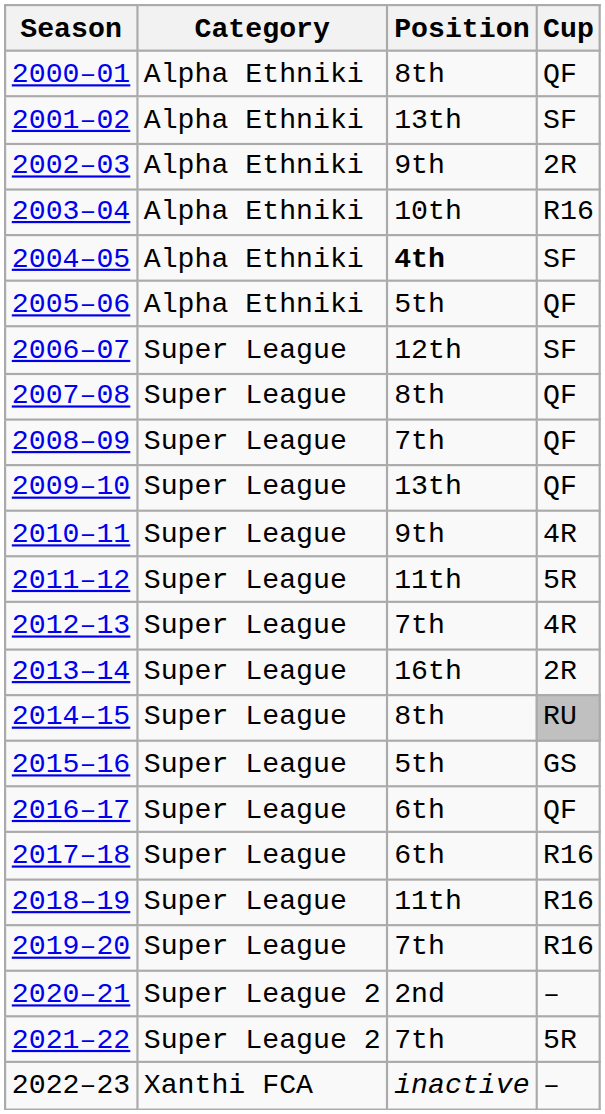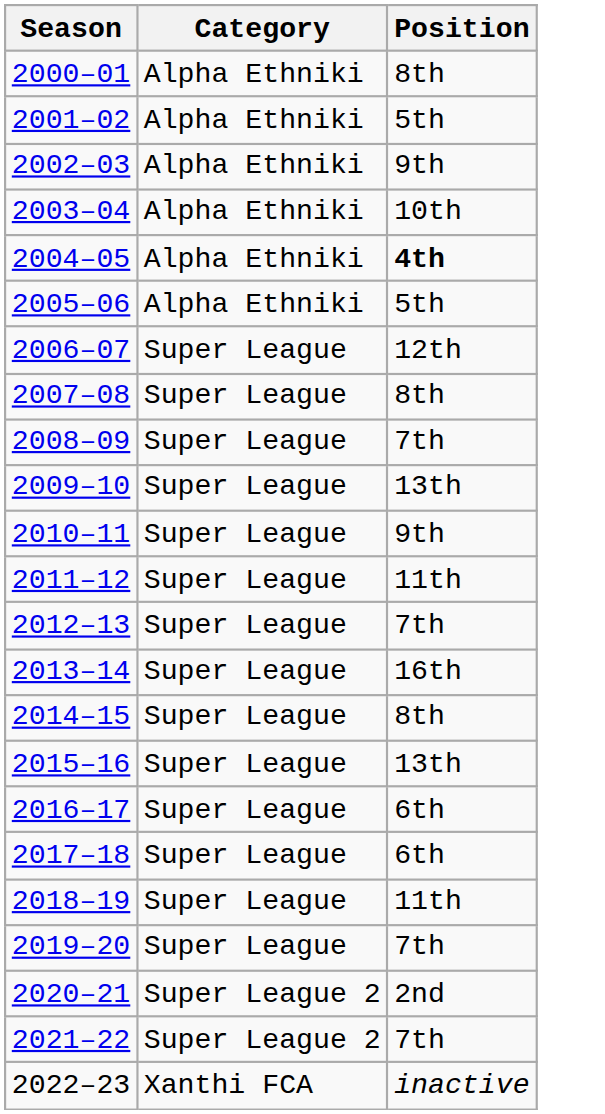 <table class="wikitable">
 <tr>
 <th>Season</th>
 <th>Category</th>
 <th>Position</th>
-<th>Cup</th>
 </tr>
 <tr>
 <td><a href='#'>2000–01</a></td>
 <td>Alpha Ethniki</td>
 <td>8th</td>
-<td>QF</td>
 </tr>
 <tr>
 <td><a href='#'>2001–02</a></td>
 <td>Alpha Ethniki</td>
-<td>13th</td>
-<td>SF</td>
+<td>5th</td>
 </tr>
 <tr>
 <td><a href='#'>2002–03</a></td>
 <td>Alpha Ethniki</td>
 <td>9th</td>
-<td>2R</td>
 </tr>
 <tr>
 <td><a href='#'>2003–04</a></td>
 <td>Alpha Ethniki</td>
 <td>10th</td>
-<td>R16</td>
 </tr>
 <tr>
 <td><a href='#'>2004–05</a></td>
 <td>Alpha Ethniki</td>
 <td><strong>4th</strong></td>
-<td>SF</td>
 </tr>
 <tr>
 <td><a href='#'>2005–06</a></td>
 <td>Alpha Ethniki</td>
 <td>5th</td>
-<td>QF</td>
 </tr>
 <tr>
 <td><a href='#'>2006–07</a></td>
 <td>Super League</td>
 <td>12th</td>
-<td>SF</td>
 </tr>
 <tr>
 <td><a href='#'>2007–08</a></td>
 <td>Super League</td>
 <td>8th</td>
-<td>QF</td>
 </tr>
 <tr>
 <td><a href='#'>2008–09</a></td>
 <td>Super League</td>
 <td>7th</td>
-<td>QF</td>
 </tr>
 <tr>
 <td><a href='#'>2009–10</a></td>
 <td>Super League</td>
 <td>13th</td>
-<td>QF</td>
 </tr>
 <tr>
 <td><a href='#'>2010–11</a></td>
 <td>Super League</td>
 <td>9th</td>
-<td>4R</td>
 </tr>
 <tr>
 <td><a href='#'>2011–12</a></td>
 <td>Super League</td>
 <td>11th</td>
-<td>5R</td>
 </tr>
 <tr>
 <td><a href='#'>2012–13</a></td>
 <td>Super League</td>
 <td>7th</td>
-<td>4R</td>
 </tr>
 <tr>
 <td><a href='#'>2013–14</a></td>
 <td>Super League</td>
 <td>16th</td>
-<td>2R</td>
 </tr>
 <tr>
 <td><a href='#'>2014–15</a></td>
 <td>Super League</td>
 <td>8th</td>
-<td bgcolor=#C0C0C0>RU</td>
 </tr>
 <tr>
 <td><a href='#'>2015–16</a></td>
 <td>Super League</td>
-<td>5th</td>
-<td>GS</td>
+<td>13th</td>
 </tr>
 <tr>
 <td><a href='#'>2016–17</a></td>
 <td>Super League</td>
 <td>6th</td>
-<td>QF</td>
 </tr>
 <tr>
 <td><a href='#'>2017–18</a></td>
 <td>Super League</td>
 <td>6th</td>
-<td>R16</td>
 </tr>
 <tr>
 <td><a href='#'>2018–19</a></td>
 <td>Super League</td>
 <td>11th</td>
-<td>R16</td>
 </tr>
 <tr>
 <td><a href='#'>2019–20</a></td>
 <td>Super League</td>
 <td>7th</td>
-<td>R16</td>
 </tr>
 <tr>
 <td><a href='#'>2020–21</a></td>
 <td>Super League 2</td>
 <td>2nd</td>
-<td>–</td>
 </tr>
 <tr>
 <td><a href='#'>2021–22</a></td>
 <td>Super League 2</td>
 <td>7th</td>
-<td>5R</td>
 </tr>
 <tr>
 <td>2022–23</td>
 <td>Xanthi FCA</td>
 <td><em>inactive</em></td>
-<td>–</td>
 </tr>
 </table>
